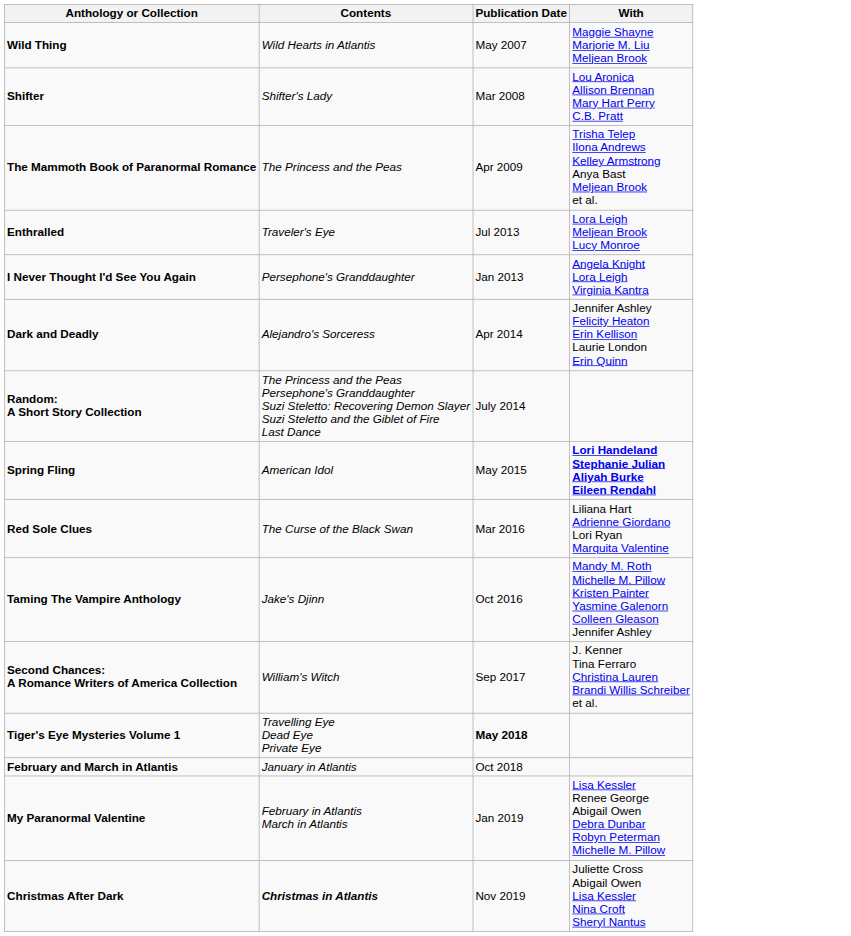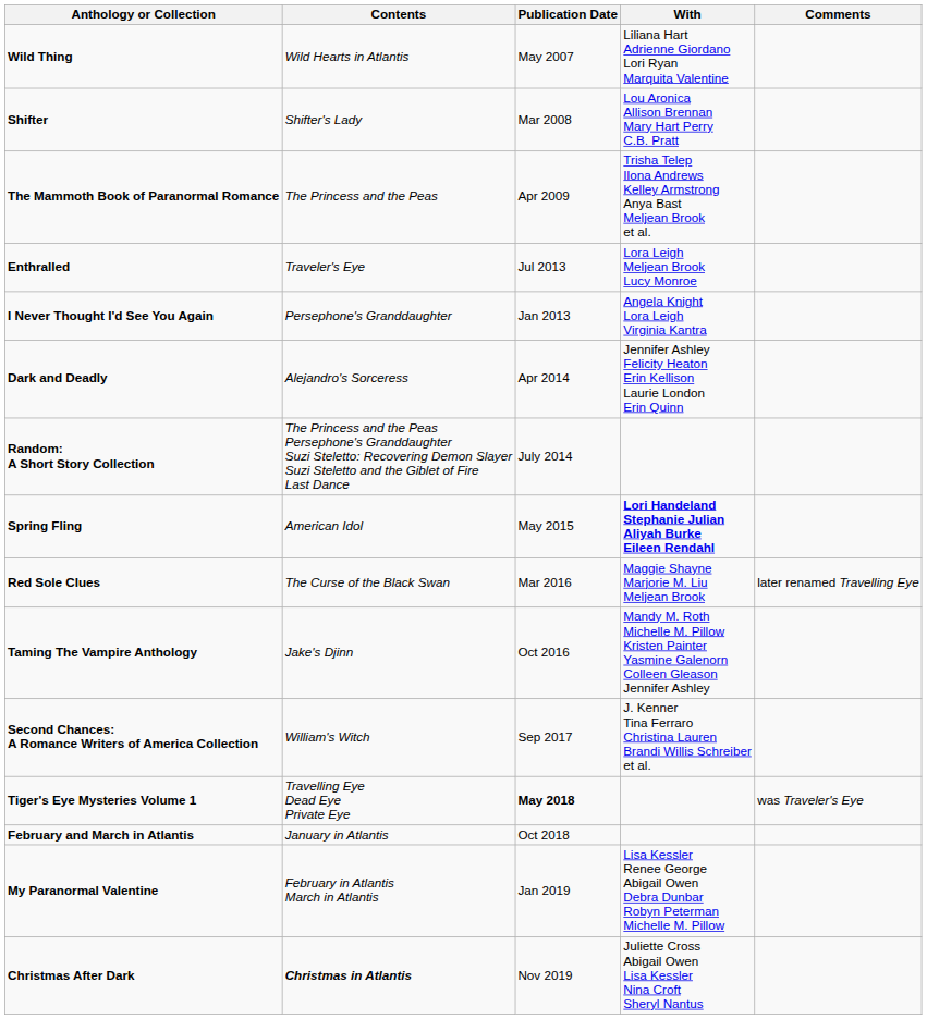 <table class="wikitable">
 <tr>
 <th><strong>Anthology or Collection</strong></th>
 <th><strong>Contents</strong></th>
 <th>Publication Date</th>
 <th>With</th>
+<th>Comments</th>
 </tr>
 <tr>
 <td><strong>Wild Thing</strong></td>
 <td><em>Wild Hearts in Atlantis</em></td>
 <td>May 2007</td>
-<td><a href='#'>Maggie Shayne</a><br><a href='#'>Marjorie M. Liu</a><br><a href='#'>Meljean Brook</a></td>
+<td>Liliana Hart<br><a href='#'>Adrienne Giordano</a><br>Lori Ryan<br><a href='#'>Marquita Valentine</a></td>
+<td></td>
 </tr>
 <tr>
 <td><strong>Shifter</strong></td>
 <td><em>Shifter's Lady</em></td>
 <td>Mar 2008</td>
 <td><a href='#'>Lou Aronica</a><br><a href='#'>Allison Brennan</a><br><a href='#'>Mary Hart Perry</a><br><a href='#'>C.B. Pratt</a></td>
+<td></td>
 </tr>
 <tr>
 <td><strong>The Mammoth Book of Paranormal Romance</strong></td>
 <td><em>The Princess and the Peas</em></td>
 <td>Apr 2009</td>
 <td><a href='#'>Trisha Telep</a><br><a href='#'>Ilona Andrews</a><br><a href='#'>Kelley Armstrong</a><br>Anya Bast<br><a href='#'>Meljean Brook</a><br>et al.</td>
+<td></td>
 </tr>
 <tr>
 <td><strong>Enthralled</strong></td>
 <td><em>Traveler's Eye</em></td>
 <td>Jul 2013</td>
 <td><a href='#'>Lora Leigh</a><br><a href='#'>Meljean Brook</a><br><a href='#'>Lucy Monroe</a></td>
+<td></td>
 </tr>
 <tr>
 <td><strong>I Never Thought I'd See You Again</strong></td>
 <td><em>Persephone's Granddaughter</em></td>
 <td>Jan 2013</td>
 <td><a href='#'>Angela Knight</a><br><a href='#'>Lora Leigh</a><br><a href='#'>Virginia Kantra</a></td>
+<td></td>
 </tr>
 <tr>
 <td><strong>Dark and Deadly</strong></td>
 <td><em>Alejandro's Sorceress</em></td>
 <td>Apr 2014</td>
 <td>Jennifer Ashley<br><a href='#'>Felicity Heaton</a><br><a href='#'>Erin Kellison</a><br>Laurie London<br><a href='#'>Erin Quinn</a></td>
+<td></td>
 </tr>
 <tr>
 <td><strong>Random:</strong><br><strong>A Short Story Collection</strong></td>
 <td><em>The Princess and the Peas</em><br><em>Persephone's Granddaughter</em><br><em>Suzi Steletto: Recovering Demon Slayer</em><br><em>Suzi Steletto and the Giblet of Fire</em><br><em>Last Dance</em></td>
 <td>July 2014</td>
+<td></td>
 <td></td>
 </tr>
 <tr>
 <td><strong>Spring Fling</strong></td>
 <td><em>American Idol</em></td>
 <td>May 2015</td>
 <td><strong><a href='#'>Lori Handeland</a><br><a href='#'>Stephanie Julian</a><br><a href='#'>Aliyah Burke</a><br><a href='#'>Eileen Rendahl</a></strong></td>
+<td></td>
 </tr>
 <tr>
 <td><strong>Red Sole Clues</strong></td>
 <td><em>The Curse of the Black Swan</em></td>
 <td>Mar 2016</td>
-<td>Liliana Hart<br><a href='#'>Adrienne Giordano</a><br>Lori Ryan<br><a href='#'>Marquita Valentine</a></td>
+<td><a href='#'>Maggie Shayne</a><br><a href='#'>Marjorie M. Liu</a><br><a href='#'>Meljean Brook</a></td>
+<td>later renamed <em>Travelling Eye</em></td>
 </tr>
 <tr>
 <td><strong>Taming The Vampire Anthology</strong></td>
 <td><em>Jake's Djinn</em></td>
 <td>Oct 2016</td>
 <td><a href='#'>Mandy M. Roth</a><br><a href='#'>Michelle M. Pillow</a><br><a href='#'>Kristen Painter</a><br><a href='#'>Yasmine Galenorn</a><br><a href='#'>Colleen Gleason</a><br>Jennifer Ashley</td>
+<td></td>
 </tr>
 <tr>
 <td><strong>Second Chances:</strong><br><strong>A Romance Writers of America Collection</strong></td>
 <td><em>William's Witch</em></td>
 <td>Sep 2017</td>
 <td>J. Kenner<br>Tina Ferraro<br><a href='#'>Christina Lauren</a><br><a href='#'>Brandi Willis Schreiber</a><br>et al.</td>
+<td></td>
 </tr>
 <tr>
 <td><strong>Tiger's Eye Mysteries Volume 1</strong></td>
 <td><em>Travelling Eye</em><br><em>Dead Eye</em><br><em>Private Eye</em></td>
 <td><strong>May 2018</strong></td>
 <td></td>
+<td>was <em>Traveler's Eye</em></td>
 </tr>
 <tr>
 <td><strong>February and March in Atlantis</strong></td>
 <td><em>January in Atlantis</em></td>
 <td>Oct 2018</td>
+<td></td>
 <td></td>
 </tr>
 <tr>
 <td><strong>My Paranormal Valentine</strong></td>
 <td><em>February in Atlantis</em><br><em>March in Atlantis</em></td>
 <td>Jan 2019</td>
 <td><a href='#'>Lisa Kessler</a><br>Renee George<br>Abigail Owen<br><a href='#'>Debra Dunbar</a><br><a href='#'>Robyn Peterman</a><br><a href='#'>Michelle M. Pillow</a></td>
+<td></td>
 </tr>
 <tr>
 <td><strong>Christmas After Dark</strong></td>
 <td><strong><em>Christmas in Atlantis</em></strong></td>
 <td>Nov 2019</td>
 <td>Juliette Cross<br>Abigail Owen<br><a href='#'>Lisa Kessler</a><br><a href='#'>Nina Croft</a><br><a href='#'>Sheryl Nantus</a></td>
+<td></td>
 </tr>
 </table>
